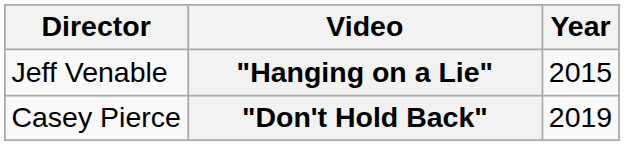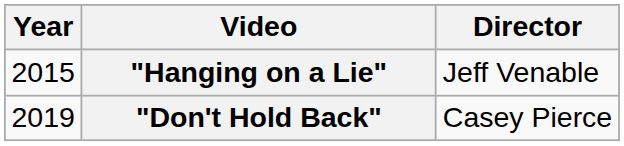 <table class="wikitable plainrowheaders">
 <tr>
+<th>Year</th>
+<th style="width:12em;">Video</th>
 <th>Director</th>
-<th style="width:12em;">Video</th>
-<th>Year</th>
 </tr>
 <tr>
+<td>2015</td>
+<th scope="row">"Hanging on a Lie"</th>
 <td>Jeff Venable</td>
-<th scope="row">"Hanging on a Lie"</th>
-<td>2015</td>
 </tr>
 <tr>
+<td>2019</td>
+<th scope="row">"Don't Hold Back"</th>
 <td>Casey Pierce</td>
-<th scope="row">"Don't Hold Back"</th>
-<td>2019</td>
 </tr>
 </table>
